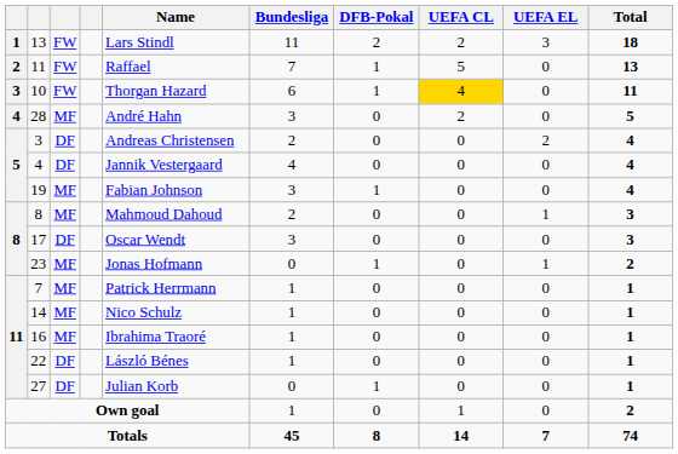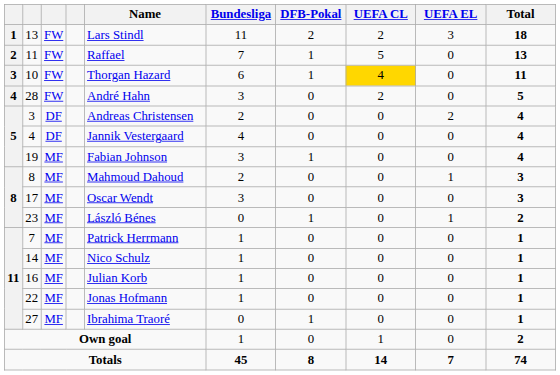 <table class="wikitable" style="text-align:center">
 <tr>
 <th width=15></th>
 <th width=15></th>
 <th width=15></th>
 <th width=15></th>
 <th width=145>Name</th>
 <th width=80><a href='#'>Bundesliga</a></th>
 <th width=80><a href='#'>DFB-Pokal</a></th>
 <th width=80><a href='#'>UEFA CL</a></th>
 <th width=80><a href='#'>UEFA EL</a></th>
 <th width=80>Total</th>
 </tr>
 <tr>
 <th>1</th>
 <td>13</td>
 <td><a href='#'>FW</a></td>
 <td></td>
 <td align=left><a href='#'>Lars Stindl</a></td>
 <td>11</td>
 <td>2</td>
 <td>2</td>
 <td>3</td>
 <td><strong>18</strong></td>
 </tr>
 <tr>
 <th>2</th>
 <td>11</td>
 <td><a href='#'>FW</a></td>
 <td></td>
 <td align=left><a href='#'>Raffael</a></td>
 <td>7</td>
 <td>1</td>
 <td>5</td>
 <td>0</td>
 <td><strong>13</strong></td>
 </tr>
 <tr>
 <th>3</th>
 <td>10</td>
 <td><a href='#'>FW</a></td>
 <td></td>
 <td align=left><a href='#'>Thorgan Hazard</a></td>
 <td>6</td>
 <td>1</td>
 <td style="background: gold;">4</td>
 <td>0</td>
 <td><strong>11</strong></td>
 </tr>
 <tr>
 <th>4</th>
 <td>28</td>
-<td><a href='#'>MF</a></td>
+<td><a href='#'>FW</a></td>
 <td></td>
 <td align=left><a href='#'>André Hahn</a></td>
 <td>3</td>
 <td>0</td>
 <td>2</td>
 <td>0</td>
 <td><strong>5</strong></td>
 </tr>
 <tr>
 <th rowspan=3>5</th>
 <td>3</td>
 <td><a href='#'>DF</a></td>
 <td></td>
 <td align=left><a href='#'>Andreas Christensen</a></td>
 <td>2</td>
 <td>0</td>
 <td>0</td>
 <td>2</td>
 <td><strong>4</strong></td>
 </tr>
 <tr>
 <td>4</td>
 <td><a href='#'>DF</a></td>
 <td></td>
 <td align=left><a href='#'>Jannik Vestergaard</a></td>
 <td>4</td>
 <td>0</td>
 <td>0</td>
 <td>0</td>
 <td><strong>4</strong></td>
 </tr>
 <tr>
 <td>19</td>
 <td><a href='#'>MF</a></td>
 <td></td>
 <td align=left><a href='#'>Fabian Johnson</a></td>
 <td>3</td>
 <td>1</td>
 <td>0</td>
 <td>0</td>
 <td><strong>4</strong></td>
 </tr>
 <tr>
 <th rowspan=3>8</th>
 <td>8</td>
 <td><a href='#'>MF</a></td>
 <td></td>
 <td align=left><a href='#'>Mahmoud Dahoud</a></td>
 <td>2</td>
 <td>0</td>
 <td>0</td>
 <td>1</td>
 <td><strong>3</strong></td>
 </tr>
 <tr>
 <td>17</td>
-<td><a href='#'>DF</a></td>
+<td><a href='#'>MF</a></td>
 <td></td>
 <td align=left><a href='#'>Oscar Wendt</a></td>
 <td>3</td>
 <td>0</td>
 <td>0</td>
 <td>0</td>
 <td><strong>3</strong></td>
 </tr>
 <tr>
 <td>23</td>
 <td><a href='#'>MF</a></td>
 <td></td>
-<td align=left><a href='#'>Jonas Hofmann</a></td>
+<td align=left><a href='#'>László Bénes</a></td>
 <td>0</td>
 <td>1</td>
 <td>0</td>
 <td>1</td>
 <td><strong>2</strong></td>
 </tr>
 <tr>
 <th rowspan=5>11</th>
 <td>7</td>
 <td><a href='#'>MF</a></td>
 <td></td>
 <td align=left><a href='#'>Patrick Herrmann</a></td>
 <td>1</td>
 <td>0</td>
 <td>0</td>
 <td>0</td>
 <td><strong>1</strong></td>
 </tr>
 <tr>
 <td>14</td>
 <td><a href='#'>MF</a></td>
 <td></td>
 <td align=left><a href='#'>Nico Schulz</a></td>
 <td>1</td>
 <td>0</td>
 <td>0</td>
 <td>0</td>
 <td><strong>1</strong></td>
 </tr>
 <tr>
 <td>16</td>
 <td><a href='#'>MF</a></td>
 <td></td>
-<td align=left><a href='#'>Ibrahima Traoré</a></td>
+<td align=left><a href='#'>Julian Korb</a></td>
 <td>1</td>
 <td>0</td>
 <td>0</td>
 <td>0</td>
 <td><strong>1</strong></td>
 </tr>
 <tr>
 <td>22</td>
-<td><a href='#'>DF</a></td>
+<td><a href='#'>MF</a></td>
 <td></td>
-<td align=left><a href='#'>László Bénes</a></td>
+<td align=left><a href='#'>Jonas Hofmann</a></td>
 <td>1</td>
 <td>0</td>
 <td>0</td>
 <td>0</td>
 <td><strong>1</strong></td>
 </tr>
 <tr>
 <td>27</td>
-<td><a href='#'>DF</a></td>
+<td><a href='#'>MF</a></td>
 <td></td>
-<td align=left><a href='#'>Julian Korb</a></td>
+<td align=left><a href='#'>Ibrahima Traoré</a></td>
 <td>0</td>
 <td>1</td>
 <td>0</td>
 <td>0</td>
 <td><strong>1</strong></td>
 </tr>
 <tr>
 <td colspan=5><strong>Own goal</strong></td>
 <td>1</td>
 <td>0</td>
 <td>1</td>
 <td>0</td>
 <td><strong>2</strong></td>
 </tr>
 <tr>
 <td colspan=5><strong>Totals</strong></td>
 <td><strong>45</strong></td>
 <td><strong>8</strong></td>
 <td><strong>14</strong></td>
 <td><strong>7</strong></td>
 <td><strong>74</strong></td>
 </tr>
 </table>
